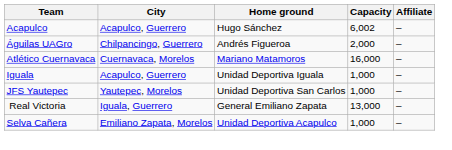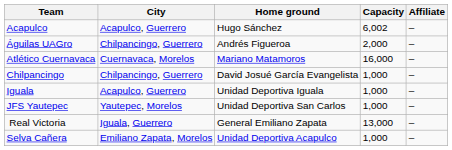 <table class="wikitable sortable">
 <tr>
 <th>Team</th>
 <th>City</th>
 <th>Home ground</th>
 <th>Capacity</th>
 <th>Affiliate</th>
 </tr>
 <tr>
 <td><a href='#'>Acapulco</a></td>
 <td><a href='#'>Acapulco</a>, <a href='#'>Guerrero</a></td>
 <td>Hugo Sánchez</td>
 <td>6,002</td>
 <td>–</td>
 </tr>
 <tr>
 <td><a href='#'>Águilas UAGro</a></td>
 <td><a href='#'>Chilpancingo</a>, <a href='#'>Guerrero</a></td>
 <td>Andrés Figueroa</td>
 <td>2,000</td>
 <td>–</td>
 </tr>
 <tr>
 <td><a href='#'>Atlético Cuernavaca</a></td>
 <td><a href='#'>Cuernavaca</a>, <a href='#'>Morelos</a></td>
 <td><a href='#'>Mariano Matamoros</a></td>
 <td>16,000</td>
+<td>–</td>
+</tr>
+<tr>
+<td><a href='#'>Chilpancingo</a></td>
+<td><a href='#'>Chilpancingo</a>, <a href='#'>Guerrero</a></td>
+<td>David Josué García Evangelista</td>
+<td>1,000</td>
 <td>–</td>
 </tr>
 <tr>
 <td><a href='#'>Iguala</a></td>
 <td><a href='#'>Acapulco</a>, <a href='#'>Guerrero</a></td>
 <td>Unidad Deportiva Iguala</td>
 <td>1,000</td>
 <td>–</td>
 </tr>
 <tr>
 <td><a href='#'>JFS Yautepec</a></td>
 <td><a href='#'>Yautepec</a>, <a href='#'>Morelos</a></td>
 <td>Unidad Deportiva San Carlos</td>
 <td>1,000</td>
 <td>–</td>
 </tr>
 <tr>
 <td> Real Victoria </td>
 <td><a href='#'>Iguala</a>, <a href='#'>Guerrero</a></td>
 <td>General Emiliano Zapata</td>
 <td>13,000</td>
 <td>–</td>
 </tr>
 <tr>
 <td><a href='#'>Selva Cañera</a></td>
 <td><a href='#'>Emiliano Zapata</a>, <a href='#'>Morelos</a></td>
 <td><a href='#'>Unidad Deportiva Acapulco</a></td>
 <td>1,000</td>
 <td>–</td>
 </tr>
 </table>
